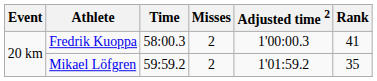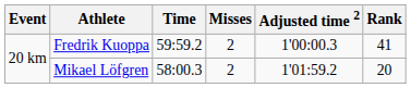 <table class="wikitable" style="font-size:90%">
 <tr>
 <th>Event</th>
 <th>Athlete</th>
 <th>Time</th>
 <th>Misses</th>
 <th>Adjusted time <sup>2</sup></th>
 <th>Rank</th>
 </tr>
 <tr>
 <td rowspan="2">20 km</td>
 <td><a href='#'>Fredrik Kuoppa</a></td>
-<td align="center">58:00.3</td>
+<td align="center">59:59.2</td>
 <td align="center">2</td>
 <td align="center">1'00:00.3</td>
 <td align="center">41</td>
 </tr>
 <tr>
 <td><a href='#'>Mikael Löfgren</a></td>
-<td align="center">59:59.2</td>
+<td align="center">58:00.3</td>
 <td align="center">2</td>
 <td align="center">1'01:59.2</td>
-<td align="center">35</td>
+<td align="center">20</td>
 </tr>
 </table>
